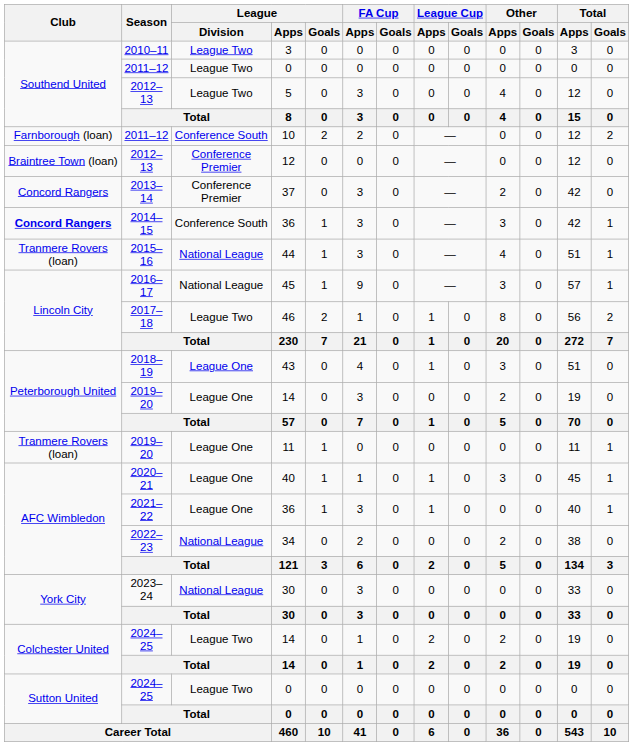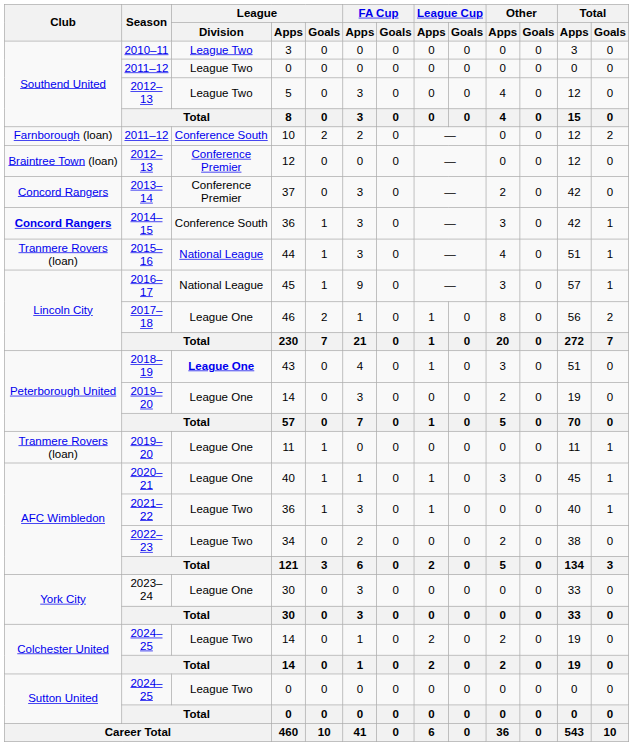 <table class=wikitable style=text-align:center>
 <tr>
 <th rowspan=2>Club</th>
 <th rowspan=2>Season</th>
 <th colspan=3>League</th>
 <th colspan=2><a href='#'>FA Cup</a></th>
 <th colspan=2><a href='#'>League Cup</a></th>
 <th colspan=2>Other</th>
 <th colspan=2>Total</th>
 </tr>
 <tr>
 <th>Division</th>
 <th>Apps</th>
 <th>Goals</th>
 <th>Apps</th>
 <th>Goals</th>
 <th>Apps</th>
 <th>Goals</th>
 <th>Apps</th>
 <th>Goals</th>
 <th>Apps</th>
 <th>Goals</th>
 </tr>
 <tr>
 <td rowspan=4><a href='#'>Southend United</a></td>
 <td><a href='#'>2010–11</a></td>
 <td><a href='#'>League Two</a></td>
 <td>3</td>
 <td>0</td>
 <td>0</td>
 <td>0</td>
 <td>0</td>
 <td>0</td>
 <td>0</td>
 <td>0</td>
 <td>3</td>
 <td>0</td>
 </tr>
 <tr>
 <td><a href='#'>2011–12</a></td>
 <td>League Two</td>
 <td>0</td>
 <td>0</td>
 <td>0</td>
 <td>0</td>
 <td>0</td>
 <td>0</td>
 <td>0</td>
 <td>0</td>
 <td>0</td>
 <td>0</td>
 </tr>
 <tr>
 <td><a href='#'>2012–13</a></td>
 <td>League Two</td>
 <td>5</td>
 <td>0</td>
 <td>3</td>
 <td>0</td>
 <td>0</td>
 <td>0</td>
 <td>4</td>
 <td>0</td>
 <td>12</td>
 <td>0</td>
 </tr>
 <tr>
 <th colspan=2>Total</th>
 <th>8</th>
 <th>0</th>
 <th>3</th>
 <th>0</th>
 <th>0</th>
 <th>0</th>
 <th>4</th>
 <th>0</th>
 <th>15</th>
 <th>0</th>
 </tr>
 <tr>
 <td><a href='#'>Farnborough</a> (loan)</td>
 <td><a href='#'>2011–12</a></td>
 <td><a href='#'>Conference South</a></td>
 <td>10</td>
 <td>2</td>
 <td>2</td>
 <td>0</td>
 <td colspan=2>—</td>
 <td>0</td>
 <td>0</td>
 <td>12</td>
 <td>2</td>
 </tr>
 <tr>
 <td><a href='#'>Braintree Town</a> (loan)</td>
 <td><a href='#'>2012–13</a></td>
 <td><a href='#'>Conference Premier</a></td>
 <td>12</td>
 <td>0</td>
 <td>0</td>
 <td>0</td>
 <td colspan=2>—</td>
 <td>0</td>
 <td>0</td>
 <td>12</td>
 <td>0</td>
 </tr>
 <tr>
 <td><a href='#'>Concord Rangers</a></td>
 <td><a href='#'>2013–14</a></td>
 <td>Conference Premier</td>
 <td>37</td>
 <td>0</td>
 <td>3</td>
 <td>0</td>
 <td colspan=2>—</td>
 <td>2</td>
 <td>0</td>
 <td>42</td>
 <td>0</td>
 </tr>
 <tr>
 <td><strong><a href='#'>Concord Rangers</a></strong></td>
 <td><a href='#'>2014–15</a></td>
 <td>Conference South</td>
 <td>36</td>
 <td>1</td>
 <td>3</td>
 <td>0</td>
 <td colspan=2>—</td>
 <td>3</td>
 <td>0</td>
 <td>42</td>
 <td>1</td>
 </tr>
 <tr>
 <td><a href='#'>Tranmere Rovers</a> (loan)</td>
 <td><a href='#'>2015–16</a></td>
 <td><a href='#'>National League</a></td>
 <td>44</td>
 <td>1</td>
 <td>3</td>
 <td>0</td>
 <td colspan=2>—</td>
 <td>4</td>
 <td>0</td>
 <td>51</td>
 <td>1</td>
 </tr>
 <tr>
 <td rowspan=3><a href='#'>Lincoln City</a></td>
 <td><a href='#'>2016–17</a></td>
 <td>National League</td>
 <td>45</td>
 <td>1</td>
 <td>9</td>
 <td>0</td>
 <td colspan=2>—</td>
 <td>3</td>
 <td>0</td>
 <td>57</td>
 <td>1</td>
 </tr>
 <tr>
 <td><a href='#'>2017–18</a></td>
-<td>League Two</td>
+<td>League One</td>
 <td>46</td>
 <td>2</td>
 <td>1</td>
 <td>0</td>
 <td>1</td>
 <td>0</td>
 <td>8</td>
 <td>0</td>
 <td>56</td>
 <td>2</td>
 </tr>
 <tr>
 <th colspan=2>Total</th>
 <th>230</th>
 <th>7</th>
 <th>21</th>
 <th>0</th>
 <th>1</th>
 <th>0</th>
 <th>20</th>
 <th>0</th>
 <th>272</th>
 <th>7</th>
 </tr>
 <tr>
 <td rowspan="3"><a href='#'>Peterborough United</a></td>
 <td><a href='#'>2018–19</a></td>
-<td><a href='#'>League One</a></td>
+<td><strong><a href='#'>League One</a></strong></td>
 <td>43</td>
 <td>0</td>
 <td>4</td>
 <td>0</td>
 <td>1</td>
 <td>0</td>
 <td>3</td>
 <td>0</td>
 <td>51</td>
 <td>0</td>
 </tr>
 <tr>
 <td><a href='#'>2019–20</a></td>
 <td>League One</td>
 <td>14</td>
 <td>0</td>
 <td>3</td>
 <td>0</td>
 <td>0</td>
 <td>0</td>
 <td>2</td>
 <td>0</td>
 <td>19</td>
 <td>0</td>
 </tr>
 <tr>
 <th colspan=2>Total</th>
 <th>57</th>
 <th>0</th>
 <th>7</th>
 <th>0</th>
 <th>1</th>
 <th>0</th>
 <th>5</th>
 <th>0</th>
 <th>70</th>
 <th>0</th>
 </tr>
 <tr>
 <td><a href='#'>Tranmere Rovers</a> (loan)</td>
 <td><a href='#'>2019–20</a></td>
 <td>League One</td>
 <td>11</td>
 <td>1</td>
 <td>0</td>
 <td>0</td>
 <td>0</td>
 <td>0</td>
 <td>0</td>
 <td>0</td>
 <td>11</td>
 <td>1</td>
 </tr>
 <tr>
 <td rowspan="4"><a href='#'>AFC Wimbledon</a></td>
 <td><a href='#'>2020–21</a></td>
 <td>League One</td>
 <td>40</td>
 <td>1</td>
 <td>1</td>
 <td>0</td>
 <td>1</td>
 <td>0</td>
 <td>3</td>
 <td>0</td>
 <td>45</td>
 <td>1</td>
 </tr>
 <tr>
 <td><a href='#'>2021–22</a></td>
-<td>League One</td>
+<td>League Two</td>
 <td>36</td>
 <td>1</td>
 <td>3</td>
 <td>0</td>
 <td>1</td>
 <td>0</td>
 <td>0</td>
 <td>0</td>
 <td>40</td>
 <td>1</td>
 </tr>
 <tr>
 <td><a href='#'>2022–23</a></td>
-<td><a href='#'>National League</a></td>
+<td>League Two</td>
 <td>34</td>
 <td>0</td>
 <td>2</td>
 <td>0</td>
 <td>0</td>
 <td>0</td>
 <td>2</td>
 <td>0</td>
 <td>38</td>
 <td>0</td>
 </tr>
 <tr>
 <th colspan="2">Total</th>
 <th>121</th>
 <th>3</th>
 <th>6</th>
 <th>0</th>
 <th>2</th>
 <th>0</th>
 <th>5</th>
 <th>0</th>
 <th>134</th>
 <th>3</th>
 </tr>
 <tr>
 <td rowspan=2><a href='#'>York City</a></td>
 <td>2023–24</td>
-<td><a href='#'>National League</a></td>
+<td>League One</td>
 <td>30</td>
 <td>0</td>
 <td>3</td>
 <td>0</td>
 <td>0</td>
 <td>0</td>
 <td>0</td>
 <td>0</td>
 <td>33</td>
 <td>0</td>
 </tr>
 <tr>
 <th colspan="2">Total</th>
 <th>30</th>
 <th>0</th>
 <th>3</th>
 <th>0</th>
 <th>0</th>
 <th>0</th>
 <th>0</th>
 <th>0</th>
 <th>33</th>
 <th>0</th>
 </tr>
 <tr>
 <td rowspan=2><a href='#'>Colchester United</a></td>
 <td><a href='#'>2024–25</a></td>
 <td>League Two</td>
 <td>14</td>
 <td>0</td>
 <td>1</td>
 <td>0</td>
 <td>2</td>
 <td>0</td>
 <td>2</td>
 <td>0</td>
 <td>19</td>
 <td>0</td>
 </tr>
 <tr>
 <th colspan="2">Total</th>
 <th>14</th>
 <th>0</th>
 <th>1</th>
 <th>0</th>
 <th>2</th>
 <th>0</th>
 <th>2</th>
 <th>0</th>
 <th>19</th>
 <th>0</th>
 </tr>
 <tr>
 <td rowspan=2><a href='#'>Sutton United</a></td>
 <td><a href='#'>2024–25</a></td>
 <td>League Two</td>
 <td>0</td>
 <td>0</td>
 <td>0</td>
 <td>0</td>
 <td>0</td>
 <td>0</td>
 <td>0</td>
 <td>0</td>
 <td>0</td>
 <td>0</td>
 </tr>
 <tr>
 <th colspan="2">Total</th>
 <th>0</th>
 <th>0</th>
 <th>0</th>
 <th>0</th>
 <th>0</th>
 <th>0</th>
 <th>0</th>
 <th>0</th>
 <th>0</th>
 <th>0</th>
 </tr>
 <tr>
 <th colspan="3">Career Total</th>
 <th>460</th>
 <th>10</th>
 <th>41</th>
 <th>0</th>
 <th>6</th>
 <th>0</th>
 <th>36</th>
 <th>0</th>
 <th>543</th>
 <th>10</th>
 </tr>
 </table>
